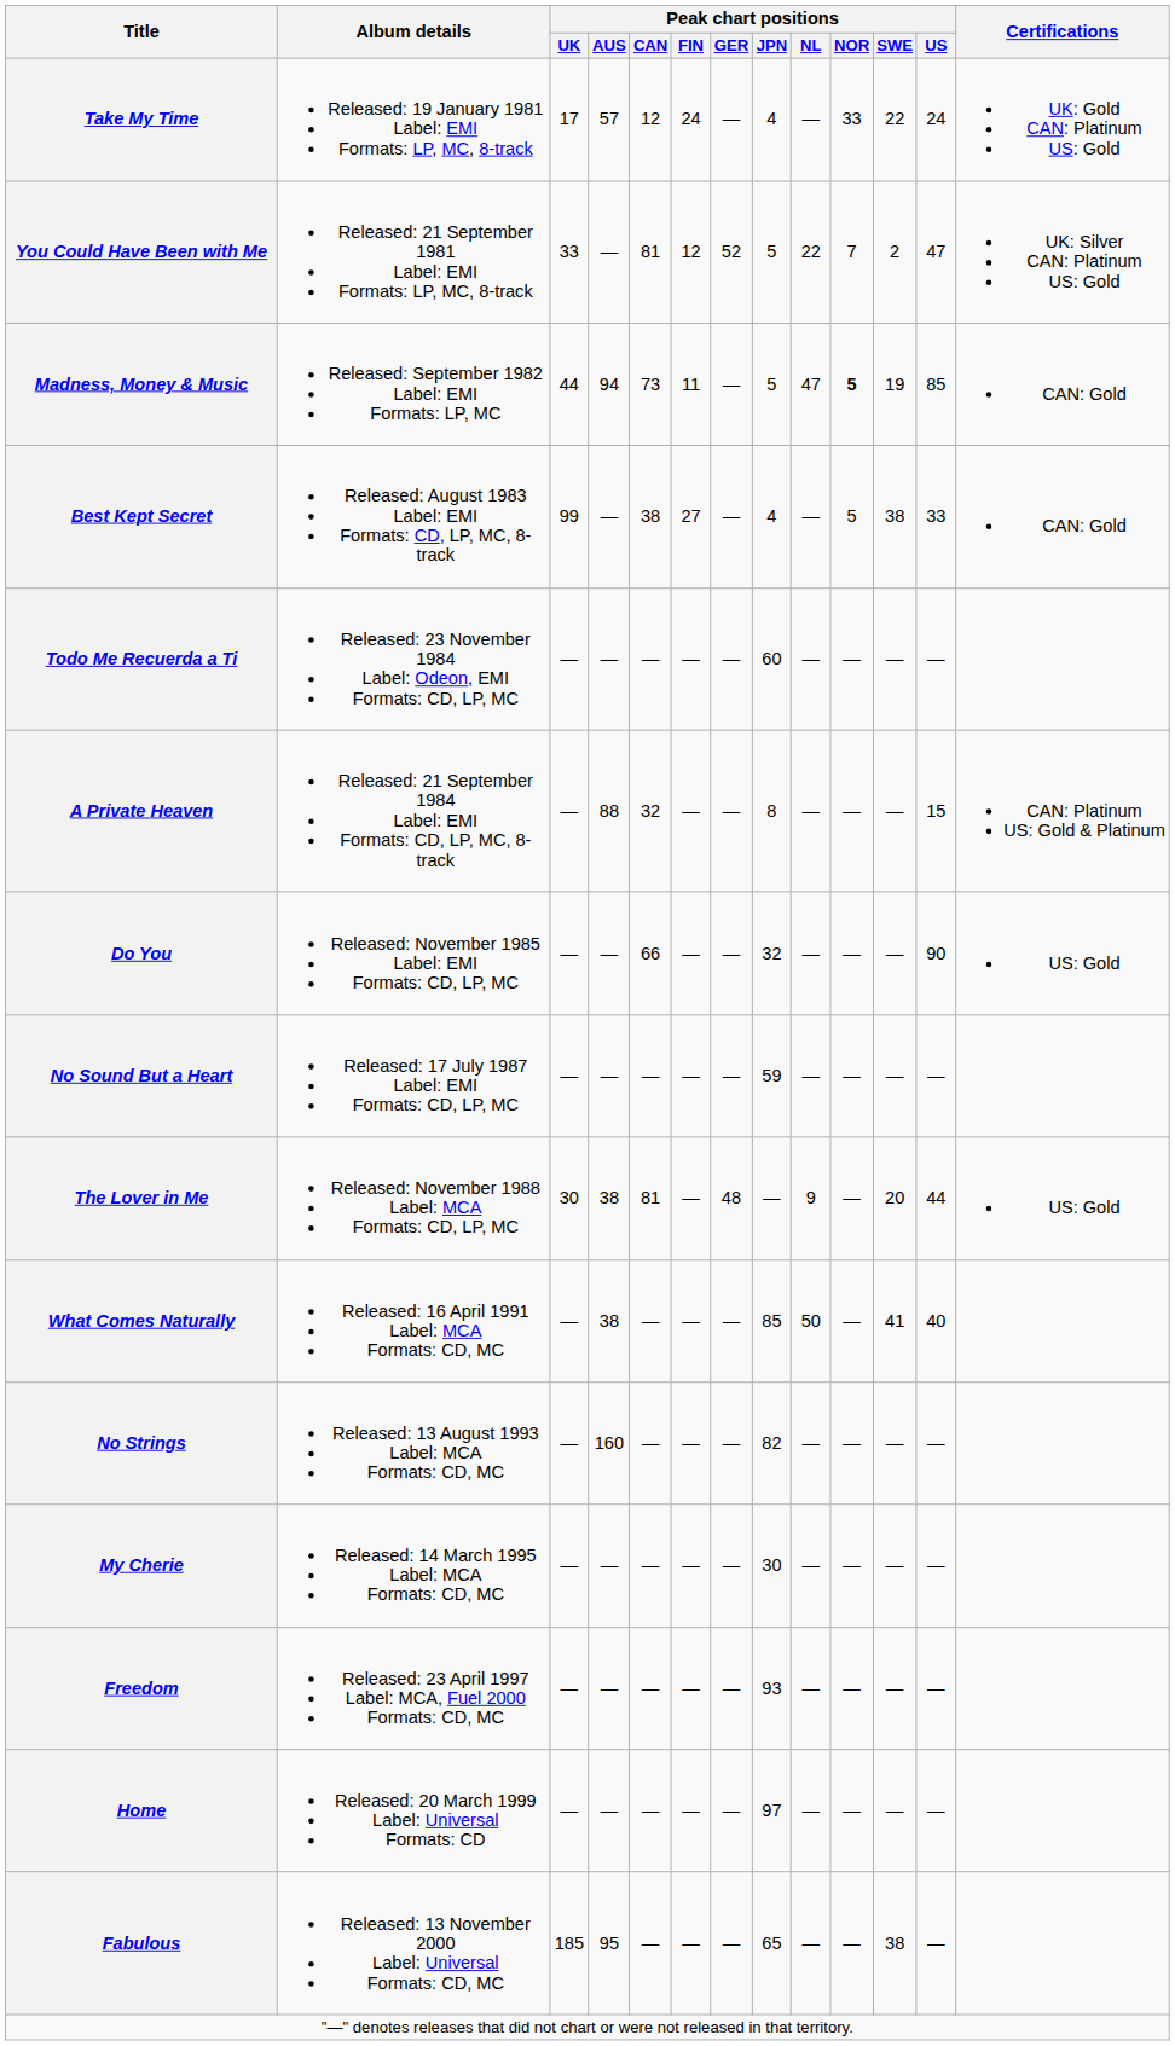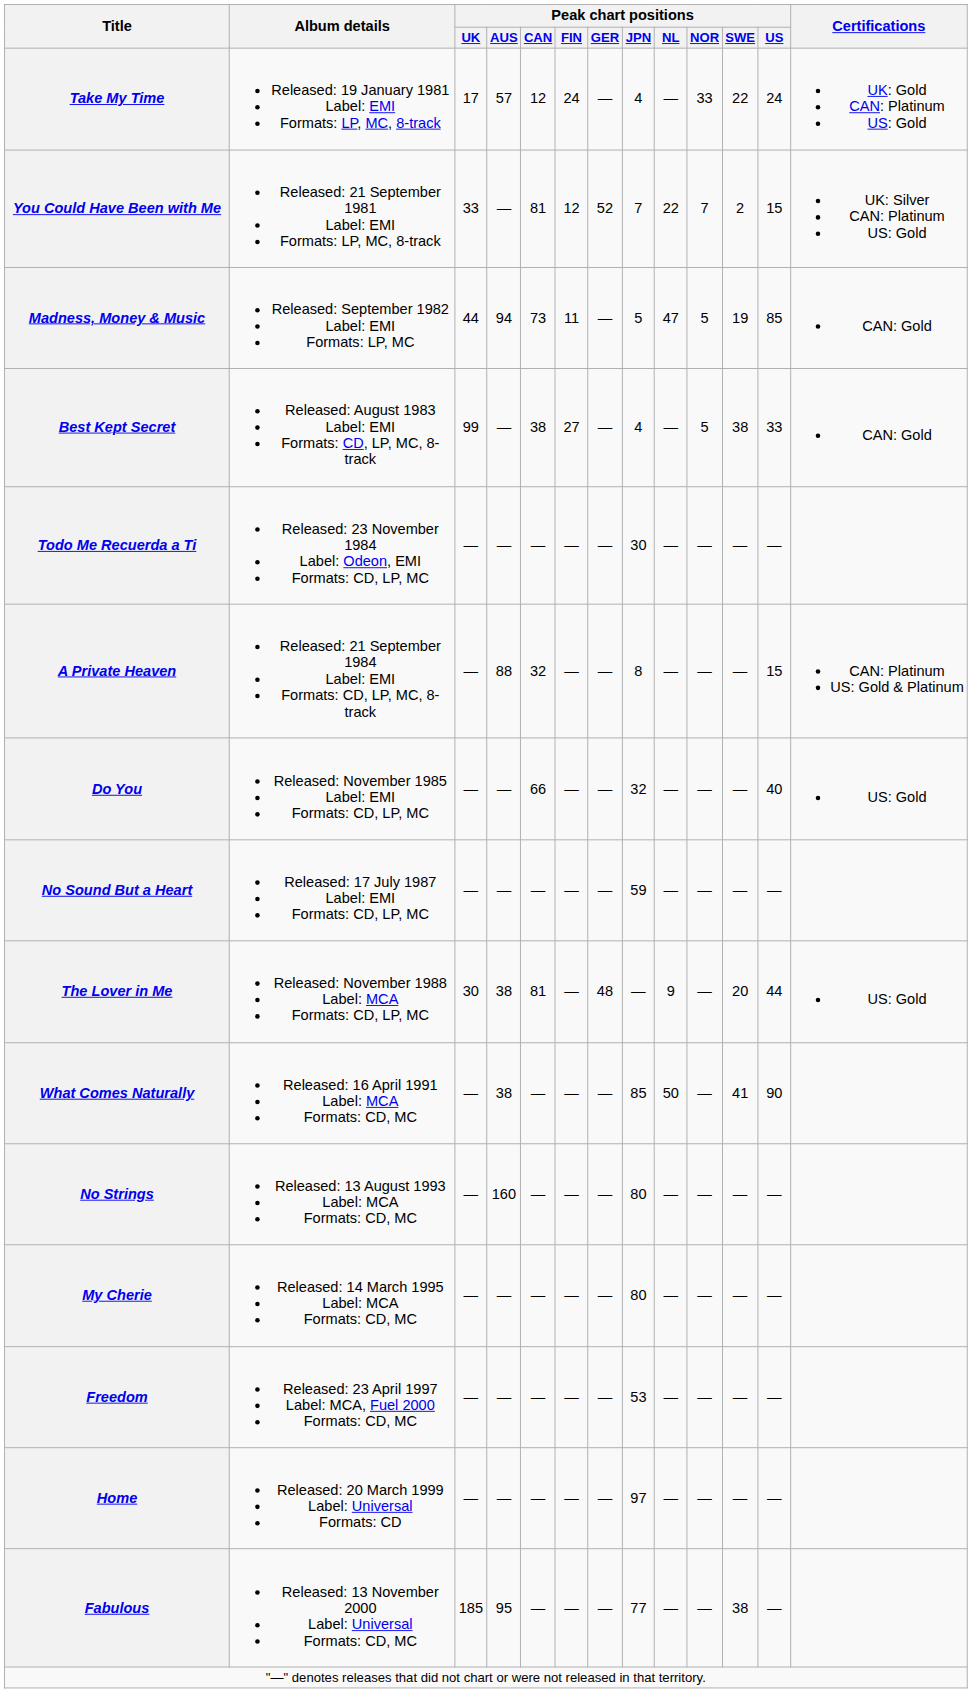 <table class="wikitable plainrowheaders" style="text-align:center;">
 <tr>
 <th rowspan="2" scope="col" style="width:15em;">Title</th>
 <th rowspan="2" scope="col" style="width:15em;">Album details</th>
 <th colspan="10">Peak chart positions</th>
 <th rowspan="2"><a href='#'>Certifications</a></th>
 </tr>
 <tr>
 <th scope="col" style="width:2em;font-size:90%;"><a href='#'>UK</a><br></th>
 <th scope="col" style="width:2em;font-size:90%;"><a href='#'>AUS</a><br></th>
 <th scope="col" style="width:2em;font-size:90%;"><a href='#'>CAN</a><br></th>
 <th scope="col" style="width:2em;font-size:90%;"><a href='#'>FIN</a><br></th>
 <th scope="col" style="width:2em;font-size:90%;"><a href='#'>GER</a><br></th>
 <th scope="col" style="width:2em;font-size:90%;"><a href='#'>JPN</a><br></th>
 <th scope="col" style="width:2em;font-size:90%;"><a href='#'>NL</a><br></th>
 <th scope="col" style="width:2em;font-size:90%;"><a href='#'>NOR</a><br></th>
 <th scope="col" style="width:2em;font-size:90%;"><a href='#'>SWE</a><br></th>
 <th scope="col" style="width:2em;font-size:90%;"><a href='#'>US</a><br></th>
 </tr>
 <tr>
 <th scope="row"><em><a href='#'>Take My Time</a></em> </th>
 <td><br><ul><li>Released: 19 January 1981</li><li>Label: <a href='#'>EMI</a></li><li>Formats: <a href='#'>LP</a>, <a href='#'>MC</a>, <a href='#'>8-track</a></li></ul></td>
 <td>17</td>
 <td>57</td>
 <td>12</td>
 <td>24</td>
 <td>—</td>
 <td>4</td>
 <td>—</td>
 <td>33</td>
 <td>22</td>
 <td>24</td>
 <td><br><ul><li><a href='#'>UK</a>: Gold</li><li><a href='#'>CAN</a>: Platinum</li><li><a href='#'>US</a>: Gold</li></ul></td>
 </tr>
 <tr>
 <th scope="row"><em><a href='#'>You Could Have Been with Me</a></em></th>
 <td><br><ul><li>Released: 21 September 1981</li><li>Label: EMI</li><li>Formats: LP, MC, 8-track</li></ul></td>
 <td>33</td>
 <td>—</td>
 <td>81</td>
 <td>12</td>
 <td>52</td>
-<td>5</td>
+<td>7</td>
 <td>22</td>
 <td>7</td>
 <td>2</td>
-<td>47</td>
+<td>15</td>
 <td><br><ul><li>UK: Silver</li><li>CAN: Platinum</li><li>US: Gold</li></ul></td>
 </tr>
 <tr>
 <th scope="row"><em><a href='#'>Madness, Money & Music</a></em></th>
 <td><br><ul><li>Released: September 1982</li><li>Label: EMI</li><li>Formats: LP, MC</li></ul></td>
 <td>44</td>
 <td>94</td>
 <td>73</td>
 <td>11</td>
 <td>—</td>
 <td>5</td>
 <td>47</td>
-<td><strong>5</strong></td>
+<td>5</td>
 <td>19</td>
 <td>85</td>
 <td><br><ul><li>CAN: Gold</li></ul></td>
 </tr>
 <tr>
 <th scope="row"><em><a href='#'>Best Kept Secret</a></em></th>
 <td><br><ul><li>Released: August 1983</li><li>Label: EMI</li><li>Formats: <a href='#'>CD</a>, LP, MC, 8-track</li></ul></td>
 <td>99</td>
 <td>—</td>
 <td>38</td>
 <td>27</td>
 <td>—</td>
 <td>4</td>
 <td>—</td>
 <td>5</td>
 <td>38</td>
 <td>33</td>
 <td><br><ul><li>CAN: Gold</li></ul></td>
 </tr>
 <tr>
 <th scope="row"><em><a href='#'>Todo Me Recuerda a Ti</a></em></th>
 <td><br><ul><li>Released: 23 November 1984</li><li>Label: <a href='#'>Odeon</a>, EMI</li><li>Formats: CD, LP, MC</li></ul></td>
 <td>—</td>
 <td>—</td>
 <td>—</td>
 <td>—</td>
 <td>—</td>
-<td>60</td>
+<td>30</td>
 <td>—</td>
 <td>—</td>
 <td>—</td>
 <td>—</td>
 <td></td>
 </tr>
 <tr>
 <th scope="row"><em><a href='#'>A Private Heaven</a></em></th>
 <td><br><ul><li>Released: 21 September 1984</li><li>Label: EMI</li><li>Formats: CD, LP, MC, 8-track</li></ul></td>
 <td>—</td>
 <td>88</td>
 <td>32</td>
 <td>—</td>
 <td>—</td>
 <td>8</td>
 <td>—</td>
 <td>—</td>
 <td>—</td>
 <td>15</td>
 <td><br><ul><li>CAN: Platinum</li><li>US: Gold & Platinum</li></ul></td>
 </tr>
 <tr>
 <th scope="row"><em><a href='#'>Do You</a></em></th>
 <td><br><ul><li>Released: November 1985</li><li>Label: EMI</li><li>Formats: CD, LP, MC</li></ul></td>
 <td>—</td>
 <td>—</td>
 <td>66</td>
 <td>—</td>
 <td>—</td>
 <td>32</td>
 <td>—</td>
 <td>—</td>
 <td>—</td>
-<td>90</td>
+<td>40</td>
 <td><br><ul><li>US: Gold</li></ul></td>
 </tr>
 <tr>
 <th scope="row"><em><a href='#'>No Sound But a Heart</a></em></th>
 <td><br><ul><li>Released: 17 July 1987</li><li>Label: EMI</li><li>Formats: CD, LP, MC</li></ul></td>
 <td>—</td>
 <td>—</td>
 <td>—</td>
 <td>—</td>
 <td>—</td>
 <td>59</td>
 <td>—</td>
 <td>—</td>
 <td>—</td>
 <td>—</td>
 <td></td>
 </tr>
 <tr>
 <th scope="row"><em><a href='#'>The Lover in Me</a></em></th>
 <td><br><ul><li>Released: November 1988</li><li>Label: <a href='#'>MCA</a></li><li>Formats: CD, LP, MC</li></ul></td>
 <td>30</td>
 <td>38</td>
 <td>81</td>
 <td>—</td>
 <td>48</td>
 <td>—</td>
 <td>9</td>
 <td>—</td>
 <td>20</td>
 <td>44</td>
 <td><br><ul><li>US: Gold</li></ul></td>
 </tr>
 <tr>
 <th scope="row"><em><a href='#'>What Comes Naturally</a></em></th>
 <td><br><ul><li>Released: 16 April 1991</li><li>Label: <a href='#'>MCA</a></li><li>Formats: CD, MC</li></ul></td>
 <td>—</td>
 <td>38</td>
 <td>—</td>
 <td>—</td>
 <td>—</td>
 <td>85</td>
 <td>50</td>
 <td>—</td>
 <td>41</td>
-<td>40</td>
+<td>90</td>
 <td></td>
 </tr>
 <tr>
 <th scope="row"><em><a href='#'>No Strings</a></em></th>
 <td><br><ul><li>Released: 13 August 1993</li><li>Label: MCA</li><li>Formats: CD, MC</li></ul></td>
 <td>—</td>
 <td>160</td>
 <td>—</td>
 <td>—</td>
 <td>—</td>
-<td>82</td>
+<td>80</td>
 <td>—</td>
 <td>—</td>
 <td>—</td>
 <td>—</td>
 <td></td>
 </tr>
 <tr>
 <th scope="row"><em><a href='#'>My Cherie</a></em></th>
 <td><br><ul><li>Released: 14 March 1995</li><li>Label: MCA</li><li>Formats: CD, MC</li></ul></td>
 <td>—</td>
 <td>—</td>
 <td>—</td>
 <td>—</td>
 <td>—</td>
-<td>30</td>
+<td>80</td>
 <td>—</td>
 <td>—</td>
 <td>—</td>
 <td>—</td>
 <td></td>
 </tr>
 <tr>
 <th scope="row"><em><a href='#'>Freedom</a></em></th>
 <td><br><ul><li>Released: 23 April 1997</li><li>Label: MCA, <a href='#'>Fuel 2000</a></li><li>Formats: CD, MC</li></ul></td>
 <td>—</td>
 <td>—</td>
 <td>—</td>
 <td>—</td>
 <td>—</td>
-<td>93</td>
+<td>53</td>
 <td>—</td>
 <td>—</td>
 <td>—</td>
 <td>—</td>
 <td></td>
 </tr>
 <tr>
 <th scope="row"><em><a href='#'>Home</a></em></th>
 <td><br><ul><li>Released: 20 March 1999</li><li>Label: <a href='#'>Universal</a></li><li>Formats: CD</li></ul></td>
 <td>—</td>
 <td>—</td>
 <td>—</td>
 <td>—</td>
 <td>—</td>
 <td>97</td>
 <td>—</td>
 <td>—</td>
 <td>—</td>
 <td>—</td>
 <td></td>
 </tr>
 <tr>
 <th scope="row"><em><a href='#'>Fabulous</a></em></th>
 <td><br><ul><li>Released: 13 November 2000</li><li>Label: <a href='#'>Universal</a></li><li>Formats: CD, MC</li></ul></td>
 <td>185</td>
 <td>95</td>
 <td>—</td>
 <td>—</td>
 <td>—</td>
-<td>65</td>
+<td>77</td>
 <td>—</td>
 <td>—</td>
 <td>38</td>
 <td>—</td>
 <td></td>
 </tr>
 <tr>
 <td colspan="13" style="font-size:90%">"—" denotes releases that did not chart or were not released in that territory.</td>
 </tr>
 </table>
